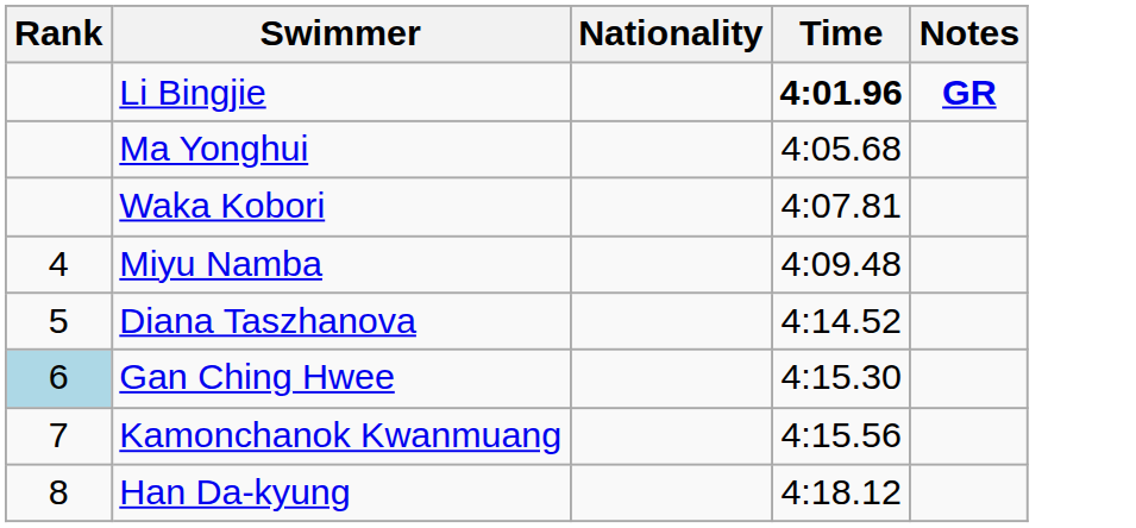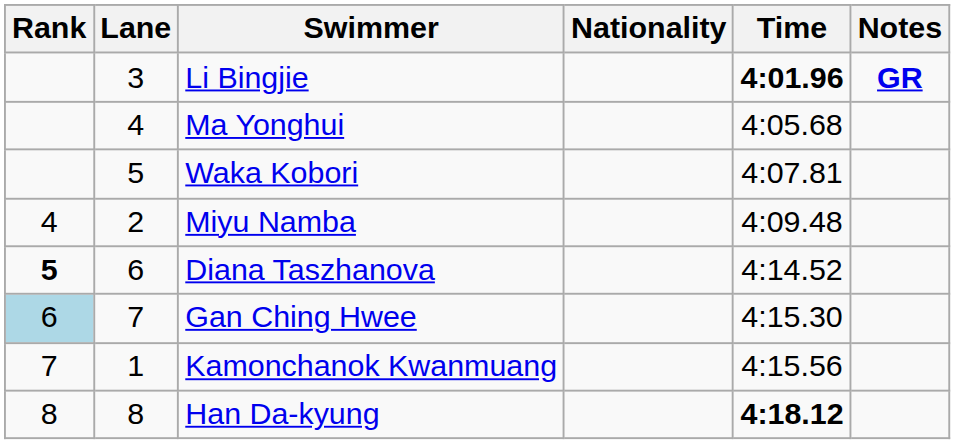 <table class="wikitable sortable" style="text-align:center">
 <tr>
 <th>Rank</th>
+<th>Lane</th>
 <th>Swimmer</th>
 <th>Nationality</th>
 <th>Time</th>
 <th>Notes</th>
 </tr>
 <tr>
 <td></td>
+<td>3</td>
 <td align=left><a href='#'>Li Bingjie</a></td>
 <td align=left></td>
 <td><strong>4:01.96</strong></td>
 <td><strong><a href='#'>GR</a></strong></td>
 </tr>
 <tr>
 <td></td>
+<td>4</td>
 <td align=left><a href='#'>Ma Yonghui</a></td>
 <td align=left></td>
 <td>4:05.68</td>
 <td></td>
 </tr>
 <tr>
 <td></td>
+<td>5</td>
 <td align=left><a href='#'>Waka Kobori</a></td>
 <td align=left></td>
 <td>4:07.81</td>
 <td></td>
 </tr>
 <tr>
 <td>4</td>
+<td>2</td>
 <td align=left><a href='#'>Miyu Namba</a></td>
 <td align=left></td>
 <td>4:09.48</td>
 <td></td>
 </tr>
 <tr>
-<td>5</td>
+<td><strong>5</strong></td>
+<td>6</td>
 <td align=left><a href='#'>Diana Taszhanova</a></td>
 <td align=left></td>
 <td>4:14.52</td>
 <td></td>
 </tr>
 <tr>
 <td style="background: lightblue;">6</td>
+<td>7</td>
 <td align=left><a href='#'>Gan Ching Hwee</a></td>
 <td align=left></td>
 <td>4:15.30</td>
 <td></td>
 </tr>
 <tr>
 <td>7</td>
+<td>1</td>
 <td align=left><a href='#'>Kamonchanok Kwanmuang</a></td>
 <td align=left></td>
 <td>4:15.56</td>
 <td></td>
 </tr>
 <tr>
 <td>8</td>
+<td>8</td>
 <td align=left><a href='#'>Han Da-kyung</a></td>
 <td align=left></td>
-<td>4:18.12</td>
+<td><strong>4:18.12</strong></td>
 <td></td>
 </tr>
 </table>
